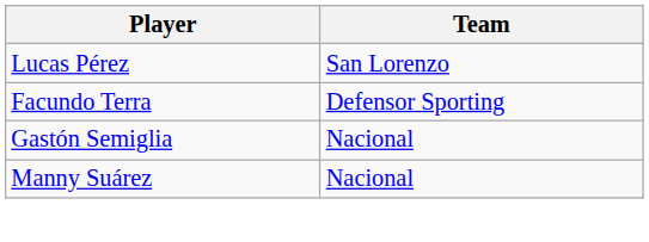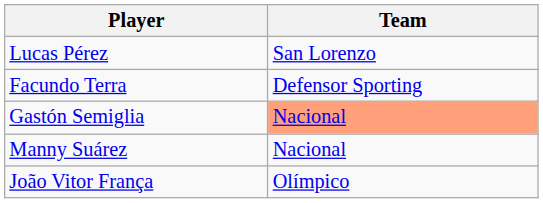 <table | class="wikitable">
 <tr>
 <th style="width:200px;">Player</th>
 <th style="width:205px;">Team</th>
 </tr>
 <tr>
 <td> <a href='#'>Lucas Pérez</a></td>
 <td> <a href='#'>San Lorenzo</a></td>
 </tr>
 <tr>
 <td> <a href='#'>Facundo Terra</a></td>
 <td> <a href='#'>Defensor Sporting</a></td>
 </tr>
 <tr>
 <td> <a href='#'>Gastón Semiglia</a></td>
-<td> <a href='#'>Nacional</a></td>
+<td style="background: lightsalmon;"> <a href='#'>Nacional</a></td>
 </tr>
 <tr>
 <td> <a href='#'>Manny Suárez</a></td>
 <td> <a href='#'>Nacional</a></td>
 </tr>
+<tr>
+<td> <a href='#'>João Vitor França</a></td>
+<td> <a href='#'>Olímpico</a></td>
+</tr>
 </table>
